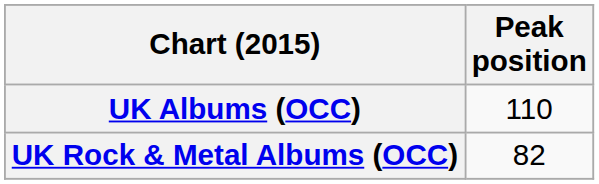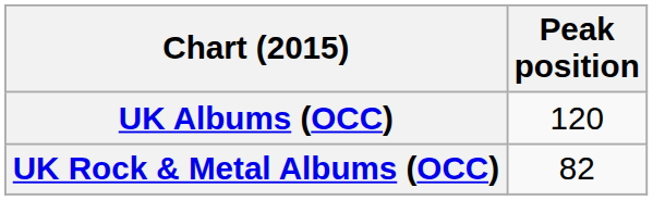 <table class="wikitable sortable plainrowheaders" style="text-align:center">
 <tr>
 <th scope="col">Chart (2015)</th>
 <th scope="col">Peak<br>position</th>
 </tr>
 <tr>
 <th scope="row"><a href='#'>UK Albums</a> (<a href='#'>OCC</a>)</th>
-<td>110</td>
+<td>120</td>
 </tr>
 <tr>
 <th scope="row"><a href='#'>UK Rock & Metal Albums</a> (<a href='#'>OCC</a>)</th>
 <td>82</td>
 </tr>
 </table>
